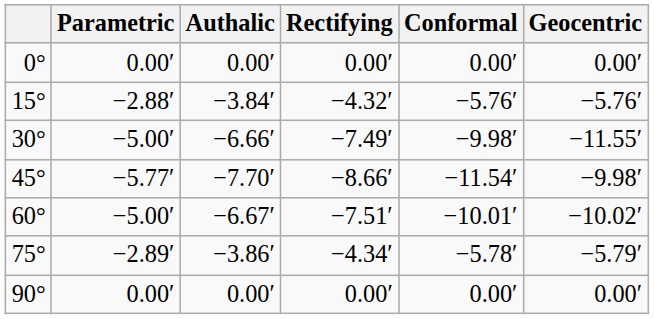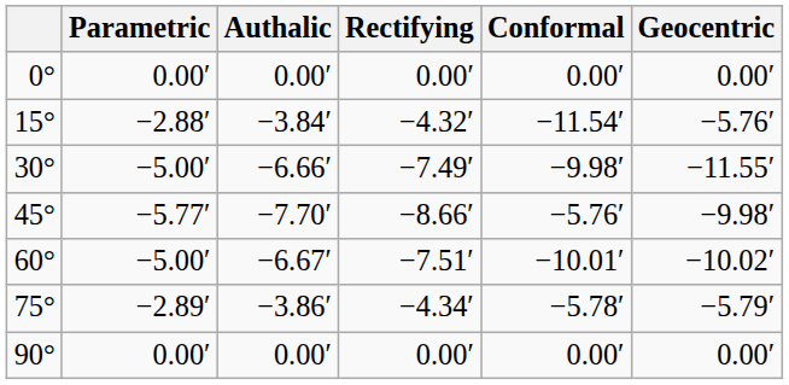 <table class="wikitable" style="margin: 1em auto 1em auto; text-align:right;">
 <tr>
 <th></th>
 <th>Parametric<br></th>
 <th>Authalic<br></th>
 <th>Rectifying<br></th>
 <th>Conformal<br></th>
 <th>Geocentric<br></th>
 </tr>
 <tr>
 <td>0°</td>
 <td>0.00′</td>
 <td>0.00′</td>
 <td>0.00′</td>
 <td>0.00′</td>
 <td>0.00′</td>
 </tr>
 <tr>
 <td>15°</td>
 <td>−2.88′</td>
 <td>−3.84′</td>
 <td>−4.32′</td>
-<td>−5.76′</td>
+<td>−11.54′</td>
 <td>−5.76′</td>
 </tr>
 <tr>
 <td>30°</td>
 <td>−5.00′</td>
 <td>−6.66′</td>
 <td>−7.49′</td>
 <td>−9.98′</td>
 <td>−11.55′</td>
 </tr>
 <tr>
 <td>45°</td>
 <td>−5.77′</td>
 <td>−7.70′</td>
 <td>−8.66′</td>
-<td>−11.54′</td>
+<td>−5.76′</td>
 <td>−9.98′</td>
 </tr>
 <tr>
 <td>60°</td>
 <td>−5.00′</td>
 <td>−6.67′</td>
 <td>−7.51′</td>
 <td>−10.01′</td>
 <td>−10.02′</td>
 </tr>
 <tr>
 <td>75°</td>
 <td>−2.89′</td>
 <td>−3.86′</td>
 <td>−4.34′</td>
 <td>−5.78′</td>
 <td>−5.79′</td>
 </tr>
 <tr>
 <td>90°</td>
 <td>0.00′</td>
 <td>0.00′</td>
 <td>0.00′</td>
 <td>0.00′</td>
 <td>0.00′</td>
 </tr>
 </table>
